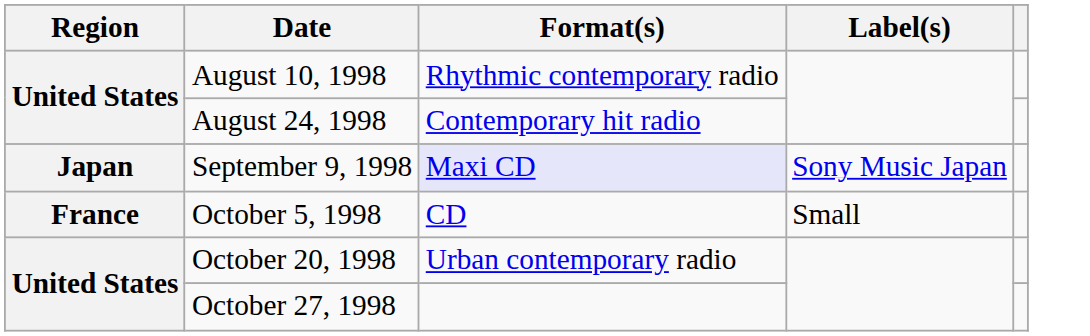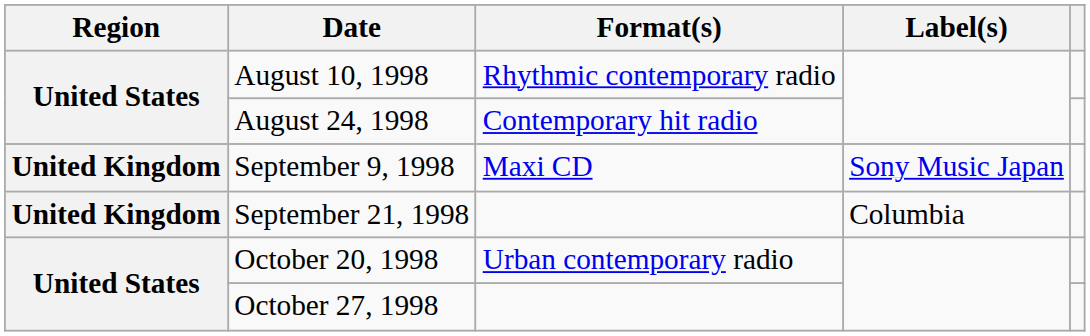 <table class="wikitable plainrowheaders">
 <tr>
 <th scope="col">Region</th>
 <th scope="col">Date</th>
 <th scope="col">Format(s)</th>
 <th scope="col">Label(s)</th>
 <th scope="col"></th>
 </tr>
 <tr>
 <th scope="row" rowspan="2">United States</th>
 <td>August 10, 1998</td>
 <td><a href='#'>Rhythmic contemporary</a> radio</td>
 <td rowspan="2"></td>
 <td></td>
 </tr>
 <tr>
 <td>August 24, 1998</td>
 <td><a href='#'>Contemporary hit radio</a></td>
 <td></td>
 </tr>
 <tr>
-<th scope="row">Japan</th>
+<th scope="row">United Kingdom</th>
 <td>September 9, 1998</td>
-<td style="background: lavender;"><a href='#'>Maxi CD</a></td>
+<td><a href='#'>Maxi CD</a></td>
 <td><a href='#'>Sony Music Japan</a></td>
 <td></td>
 </tr>
 <tr>
-<th scope="row">France</th>
-<td>October 5, 1998</td>
-<td><a href='#'>CD</a></td>
-<td>Small</td>
+<th scope="row">United Kingdom</th>
+<td>September 21, 1998</td>
+<td></td>
+<td>Columbia</td>
 <td></td>
 </tr>
 <tr>
 <th scope="row" rowspan="2">United States</th>
 <td>October 20, 1998</td>
 <td><a href='#'>Urban contemporary</a> radio</td>
 <td rowspan="2"></td>
 <td></td>
 </tr>
 <tr>
 <td>October 27, 1998</td>
 <td></td>
 <td></td>
 </tr>
 </table>
